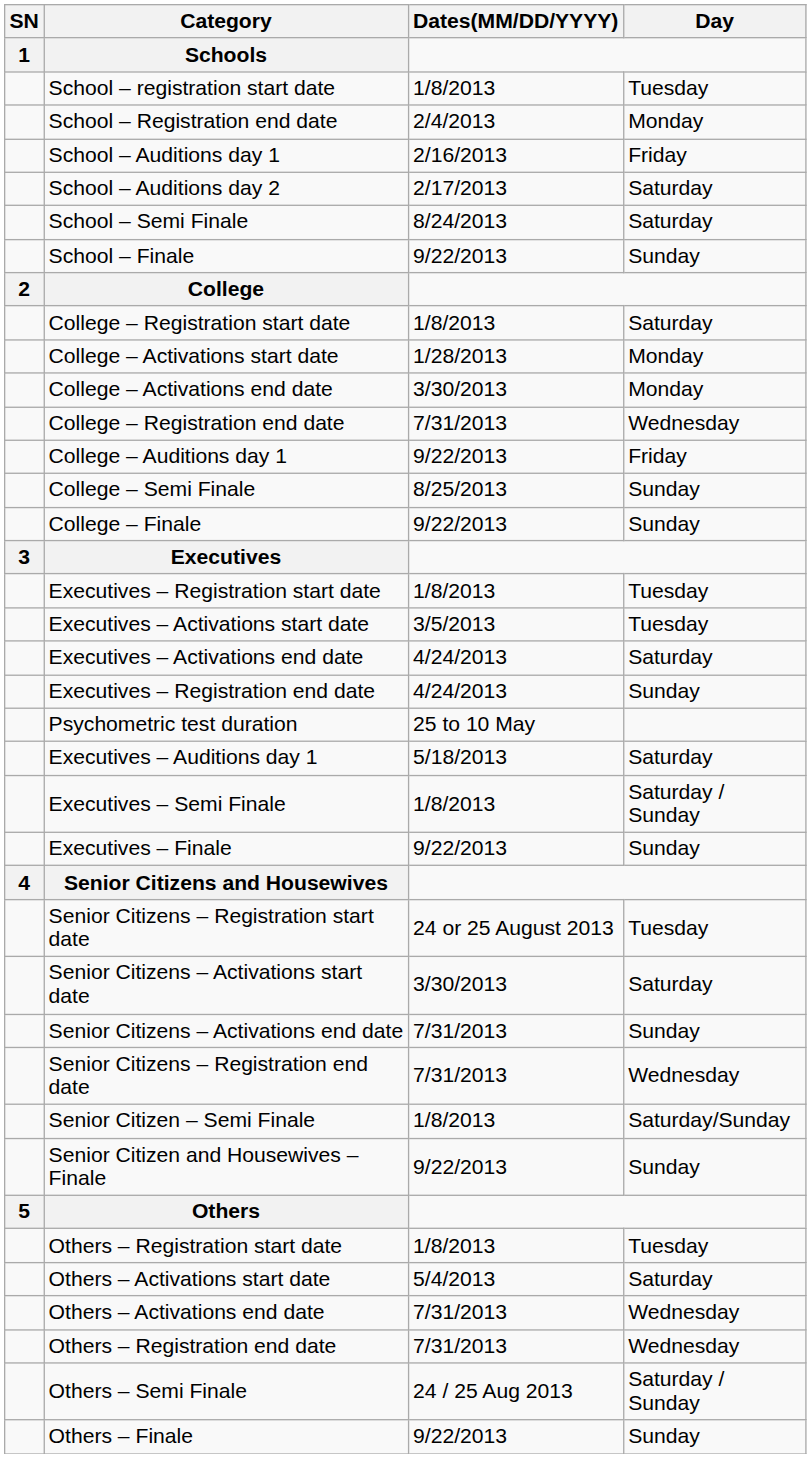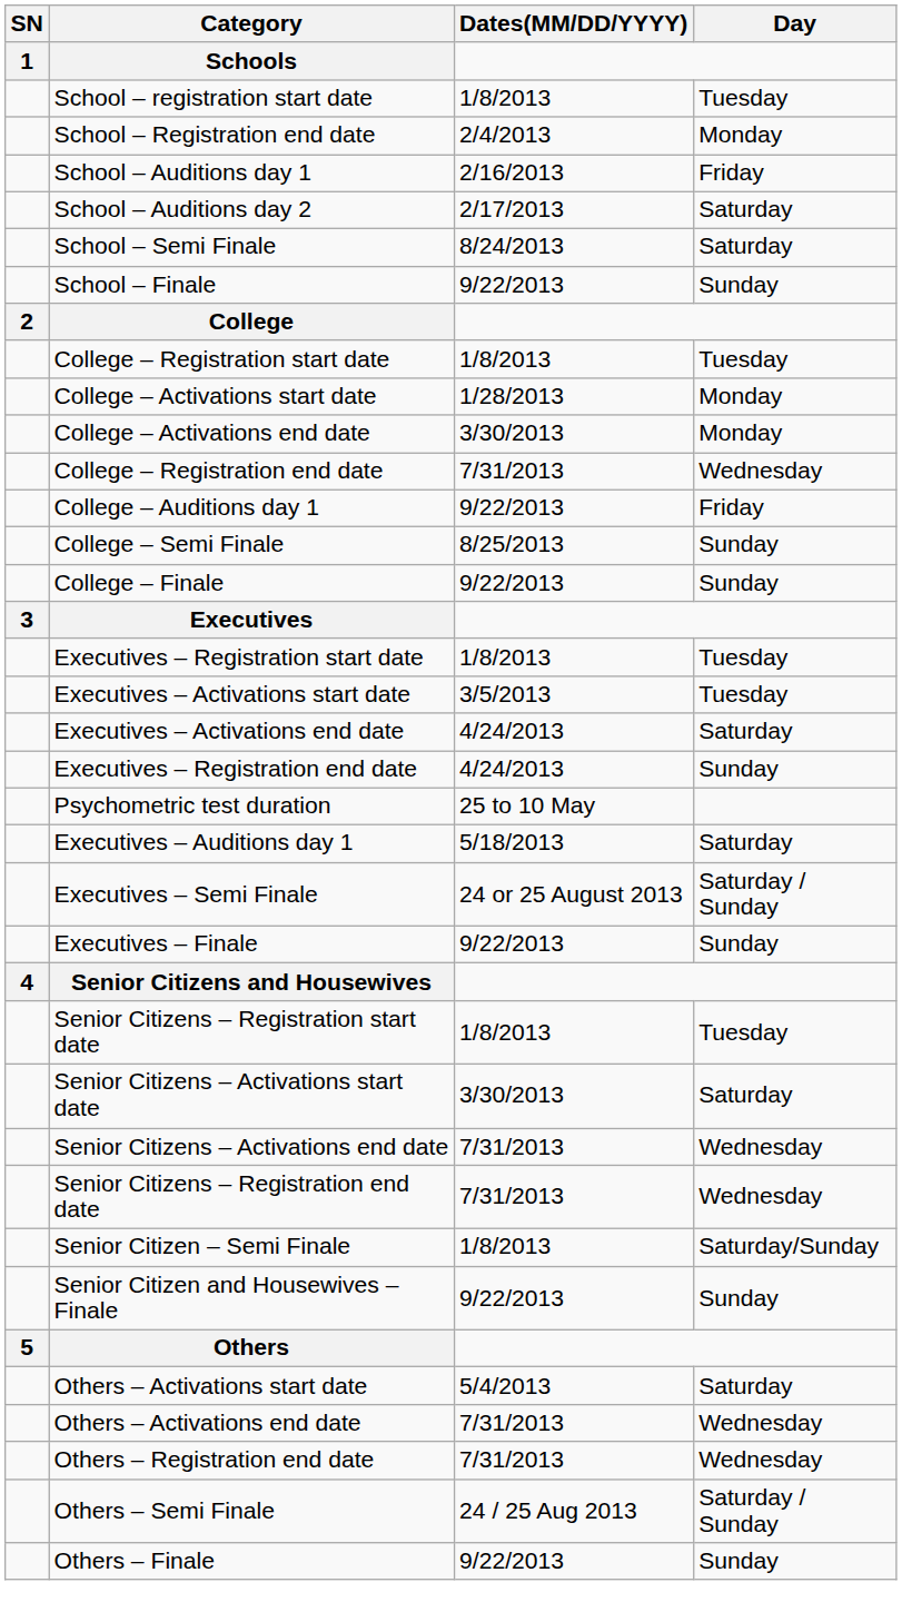 <table class="wikitable">
 <tr>
 <th>SN</th>
 <th>Category</th>
 <th>Dates(MM/DD/YYYY)</th>
 <th>Day</th>
 </tr>
 <tr>
 <th>1</th>
 <th>Schools</th>
 </tr>
 <tr>
 <td></td>
 <td>School  – registration start date</td>
 <td>1/8/2013</td>
 <td>Tuesday</td>
 </tr>
 <tr>
 <td></td>
 <td>School  – Registration end date</td>
 <td>2/4/2013</td>
 <td>Monday</td>
 </tr>
 <tr>
 <td></td>
 <td>School  – Auditions day 1</td>
 <td>2/16/2013</td>
 <td>Friday</td>
 </tr>
 <tr>
 <td></td>
 <td>School  – Auditions day 2</td>
 <td>2/17/2013</td>
 <td>Saturday</td>
 </tr>
 <tr>
 <td></td>
 <td>School  – Semi Finale</td>
 <td>8/24/2013</td>
 <td>Saturday</td>
 </tr>
 <tr>
 <td></td>
 <td>School – Finale</td>
 <td>9/22/2013</td>
 <td>Sunday</td>
 </tr>
 <tr>
 <th>2</th>
 <th>College</th>
 </tr>
 <tr>
 <td></td>
 <td>College  – Registration start date</td>
 <td>1/8/2013</td>
-<td>Saturday</td>
+<td>Tuesday</td>
 </tr>
 <tr>
 <td></td>
 <td>College  – Activations start date</td>
 <td>1/28/2013</td>
 <td>Monday</td>
 </tr>
 <tr>
 <td></td>
 <td>College  – Activations end date</td>
 <td>3/30/2013</td>
 <td>Monday</td>
 </tr>
 <tr>
 <td></td>
 <td>College  – Registration end date</td>
 <td>7/31/2013</td>
 <td>Wednesday</td>
 </tr>
 <tr>
 <td></td>
 <td>College  – Auditions day 1</td>
 <td>9/22/2013</td>
 <td>Friday</td>
 </tr>
 <tr>
 <td></td>
 <td>College  – Semi Finale</td>
 <td>8/25/2013</td>
 <td>Sunday</td>
 </tr>
 <tr>
 <td></td>
 <td>College  – Finale</td>
 <td>9/22/2013</td>
 <td>Sunday</td>
 </tr>
 <tr>
 <th>3</th>
 <th>Executives</th>
 </tr>
 <tr>
 <td></td>
 <td>Executives – Registration start date</td>
 <td>1/8/2013</td>
 <td>Tuesday</td>
 </tr>
 <tr>
 <td></td>
 <td>Executives  – Activations start date</td>
 <td>3/5/2013</td>
 <td>Tuesday</td>
 </tr>
 <tr>
 <td></td>
 <td>Executives  – Activations end date</td>
 <td>4/24/2013</td>
 <td>Saturday</td>
 </tr>
 <tr>
 <td></td>
 <td>Executives  – Registration end date</td>
 <td>4/24/2013</td>
 <td>Sunday</td>
 </tr>
 <tr>
 <td></td>
 <td>Psychometric test duration</td>
 <td>25 to 10 May</td>
 </tr>
 <tr>
 <td></td>
 <td>Executives  – Auditions day 1</td>
 <td>5/18/2013</td>
 <td>Saturday</td>
 </tr>
 <tr>
 <td></td>
 <td>Executives  – Semi Finale</td>
-<td>1/8/2013</td>
+<td>24 or 25 August 2013</td>
 <td>Saturday / Sunday</td>
 </tr>
 <tr>
 <td></td>
 <td>Executives  – Finale</td>
 <td>9/22/2013</td>
 <td>Sunday</td>
 </tr>
 <tr>
 <th>4</th>
 <th>Senior Citizens and Housewives</th>
 </tr>
 <tr>
 <td></td>
 <td>Senior Citizens – Registration start date</td>
-<td>24 or 25 August 2013</td>
+<td>1/8/2013</td>
 <td>Tuesday</td>
 </tr>
 <tr>
 <td></td>
 <td>Senior Citizens – Activations start date</td>
 <td>3/30/2013</td>
 <td>Saturday</td>
 </tr>
 <tr>
 <td></td>
 <td>Senior Citizens – Activations end date</td>
 <td>7/31/2013</td>
-<td>Sunday</td>
+<td>Wednesday</td>
 </tr>
 <tr>
 <td></td>
 <td>Senior Citizens – Registration end date</td>
 <td>7/31/2013</td>
 <td>Wednesday</td>
 </tr>
 <tr>
 <td></td>
 <td>Senior Citizen  – Semi Finale</td>
 <td>1/8/2013</td>
 <td>Saturday/Sunday</td>
 </tr>
 <tr>
 <td></td>
 <td>Senior Citizen and Housewives – Finale</td>
 <td>9/22/2013</td>
 <td>Sunday</td>
 </tr>
 <tr>
 <th>5</th>
 <th>Others</th>
-</tr>
-<tr>
-<td></td>
-<td>Others – Registration start date</td>
-<td>1/8/2013</td>
-<td>Tuesday</td>
 </tr>
 <tr>
 <td></td>
 <td>Others – Activations start date</td>
 <td>5/4/2013</td>
 <td>Saturday</td>
 </tr>
 <tr>
 <td></td>
 <td>Others – Activations end date</td>
 <td>7/31/2013</td>
 <td>Wednesday</td>
 </tr>
 <tr>
 <td></td>
 <td>Others – Registration end date</td>
 <td>7/31/2013</td>
 <td>Wednesday</td>
 </tr>
 <tr>
 <td></td>
 <td>Others – Semi Finale</td>
 <td>24 / 25 Aug 2013</td>
 <td>Saturday / Sunday</td>
 </tr>
 <tr>
 <td></td>
 <td>Others – Finale</td>
 <td>9/22/2013</td>
 <td>Sunday</td>
 </tr>
 </table>
